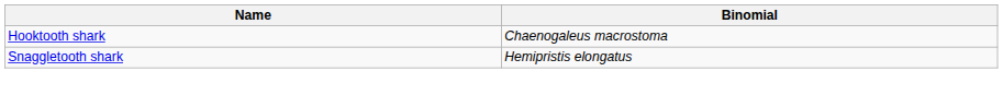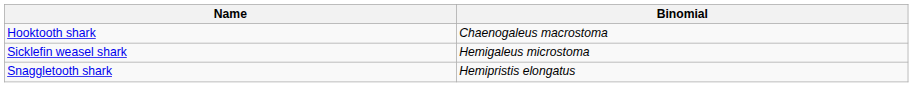 <table width=60% class="wikitable">
 <tr>
 <th width=20%>Name</th>
 <th width=20%>Binomial</th>
 </tr>
 <tr>
 <td><a href='#'>Hooktooth shark</a><br></td>
 <td><em>Chaenogaleus macrostoma</em></td>
 </tr>
 <tr>
+<td><a href='#'>Sicklefin weasel shark</a><br></td>
+<td><em>Hemigaleus microstoma</em></td>
+</tr>
+<tr>
 <td><a href='#'>Snaggletooth shark</a><br></td>
 <td><em>Hemipristis elongatus</em></td>
 </tr>
 </table>
